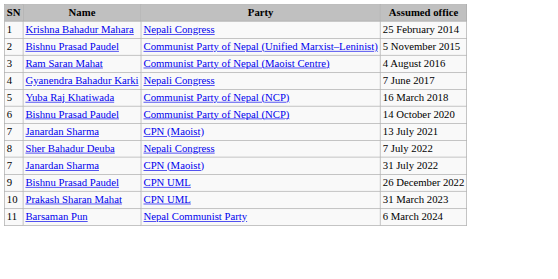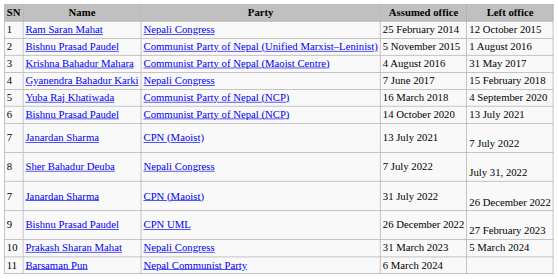 <table class="wikitable sortable">
 <tr>
 <th style="background-color:silver;">SN</th>
 <th style="background-color:silver;">Name</th>
 <th style="background-color:silver;">Party</th>
 <th style="background-color:silver;">Assumed office</th>
+<th style="background-color:silver;">Left office</th>
 </tr>
 <tr>
 <td>1</td>
-<td><a href='#'>Krishna Bahadur Mahara</a></td>
+<td><a href='#'>Ram Saran Mahat</a></td>
 <td><a href='#'>Nepali Congress</a></td>
 <td>25 February 2014</td>
+<td>12 October 2015</td>
 </tr>
 <tr>
 <td>2</td>
 <td><a href='#'>Bishnu Prasad Paudel</a></td>
 <td><a href='#'>Communist Party of Nepal (Unified Marxist–Leninist)</a></td>
 <td>5 November 2015</td>
+<td>1 August 2016</td>
 </tr>
 <tr>
 <td>3</td>
-<td><a href='#'>Ram Saran Mahat</a></td>
+<td><a href='#'>Krishna Bahadur Mahara</a></td>
 <td><a href='#'>Communist Party of Nepal (Maoist Centre)</a></td>
 <td>4 August 2016</td>
+<td>31 May 2017</td>
 </tr>
 <tr>
 <td>4</td>
 <td><a href='#'>Gyanendra Bahadur Karki</a></td>
 <td><a href='#'>Nepali Congress</a></td>
 <td>7 June 2017</td>
+<td>15 February 2018</td>
 </tr>
 <tr>
 <td>5</td>
 <td><a href='#'>Yuba Raj Khatiwada</a></td>
 <td><a href='#'>Communist Party of Nepal (NCP)</a></td>
 <td>16 March 2018</td>
+<td>4 September 2020</td>
 </tr>
 <tr>
 <td>6</td>
 <td><a href='#'>Bishnu Prasad Paudel</a></td>
 <td><a href='#'>Communist Party of Nepal (NCP)</a></td>
 <td>14 October 2020</td>
+<td>13 July 2021</td>
 </tr>
 <tr>
 <td>7</td>
 <td><a href='#'>Janardan Sharma</a></td>
 <td><a href='#'>CPN (Maoist)</a></td>
 <td>13 July 2021</td>
+<td><br>7 July 2022</td>
 </tr>
 <tr>
 <td>8</td>
 <td><a href='#'>Sher Bahadur Deuba</a></td>
 <td><a href='#'>Nepali Congress</a></td>
 <td>7 July 2022</td>
+<td><br>July 31, 2022</td>
 </tr>
 <tr>
 <td>7</td>
 <td><a href='#'>Janardan Sharma</a></td>
 <td><a href='#'>CPN (Maoist)</a></td>
 <td>31 July 2022</td>
+<td><br>26 December 2022</td>
 </tr>
 <tr>
 <td>9</td>
 <td><a href='#'>Bishnu Prasad Paudel</a></td>
 <td><a href='#'>CPN UML</a></td>
 <td>26 December 2022</td>
+<td><br>27 February 2023</td>
 </tr>
 <tr>
 <td>10</td>
 <td> <a href='#'>Prakash Sharan Mahat</a></td>
-<td><a href='#'>CPN UML</a></td>
+<td><a href='#'>Nepali Congress</a></td>
 <td>31 March 2023</td>
+<td>5 March 2024</td>
 </tr>
 <tr>
 <td>11</td>
 <td><a href='#'>Barsaman Pun</a></td>
 <td><a href='#'>Nepal Communist Party</a></td>
 <td>6 March 2024</td>
+<td></td>
 </tr>
 </table>
